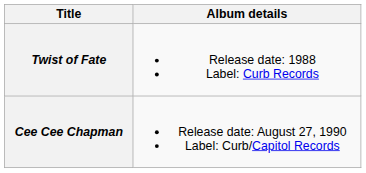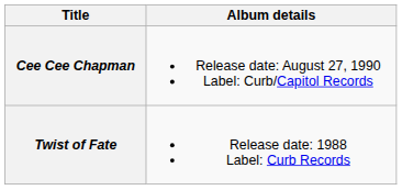 <table class="wikitable plainrowheaders" style="text-align:center;">
 <tr>
 <th style="width:10em;">Title</th>
 <th style="width:18em;">Album details</th>
 </tr>
 <tr>
+<th scope="row"><em>Cee Cee Chapman</em></th>
+<td><br><ul><li>Release date: August 27, 1990</li><li>Label: Curb/<a href='#'>Capitol Records</a></li></ul></td>
+</tr>
+<tr>
 <th scope="row"><em>Twist of Fate</em></th>
 <td><br><ul><li>Release date: 1988</li><li>Label: <a href='#'>Curb Records</a></li></ul></td>
 </tr>
-<tr>
-<th scope="row"><em>Cee Cee Chapman</em></th>
-<td><br><ul><li>Release date: August 27, 1990</li><li>Label: Curb/<a href='#'>Capitol Records</a></li></ul></td>
-</tr>
 </table>
